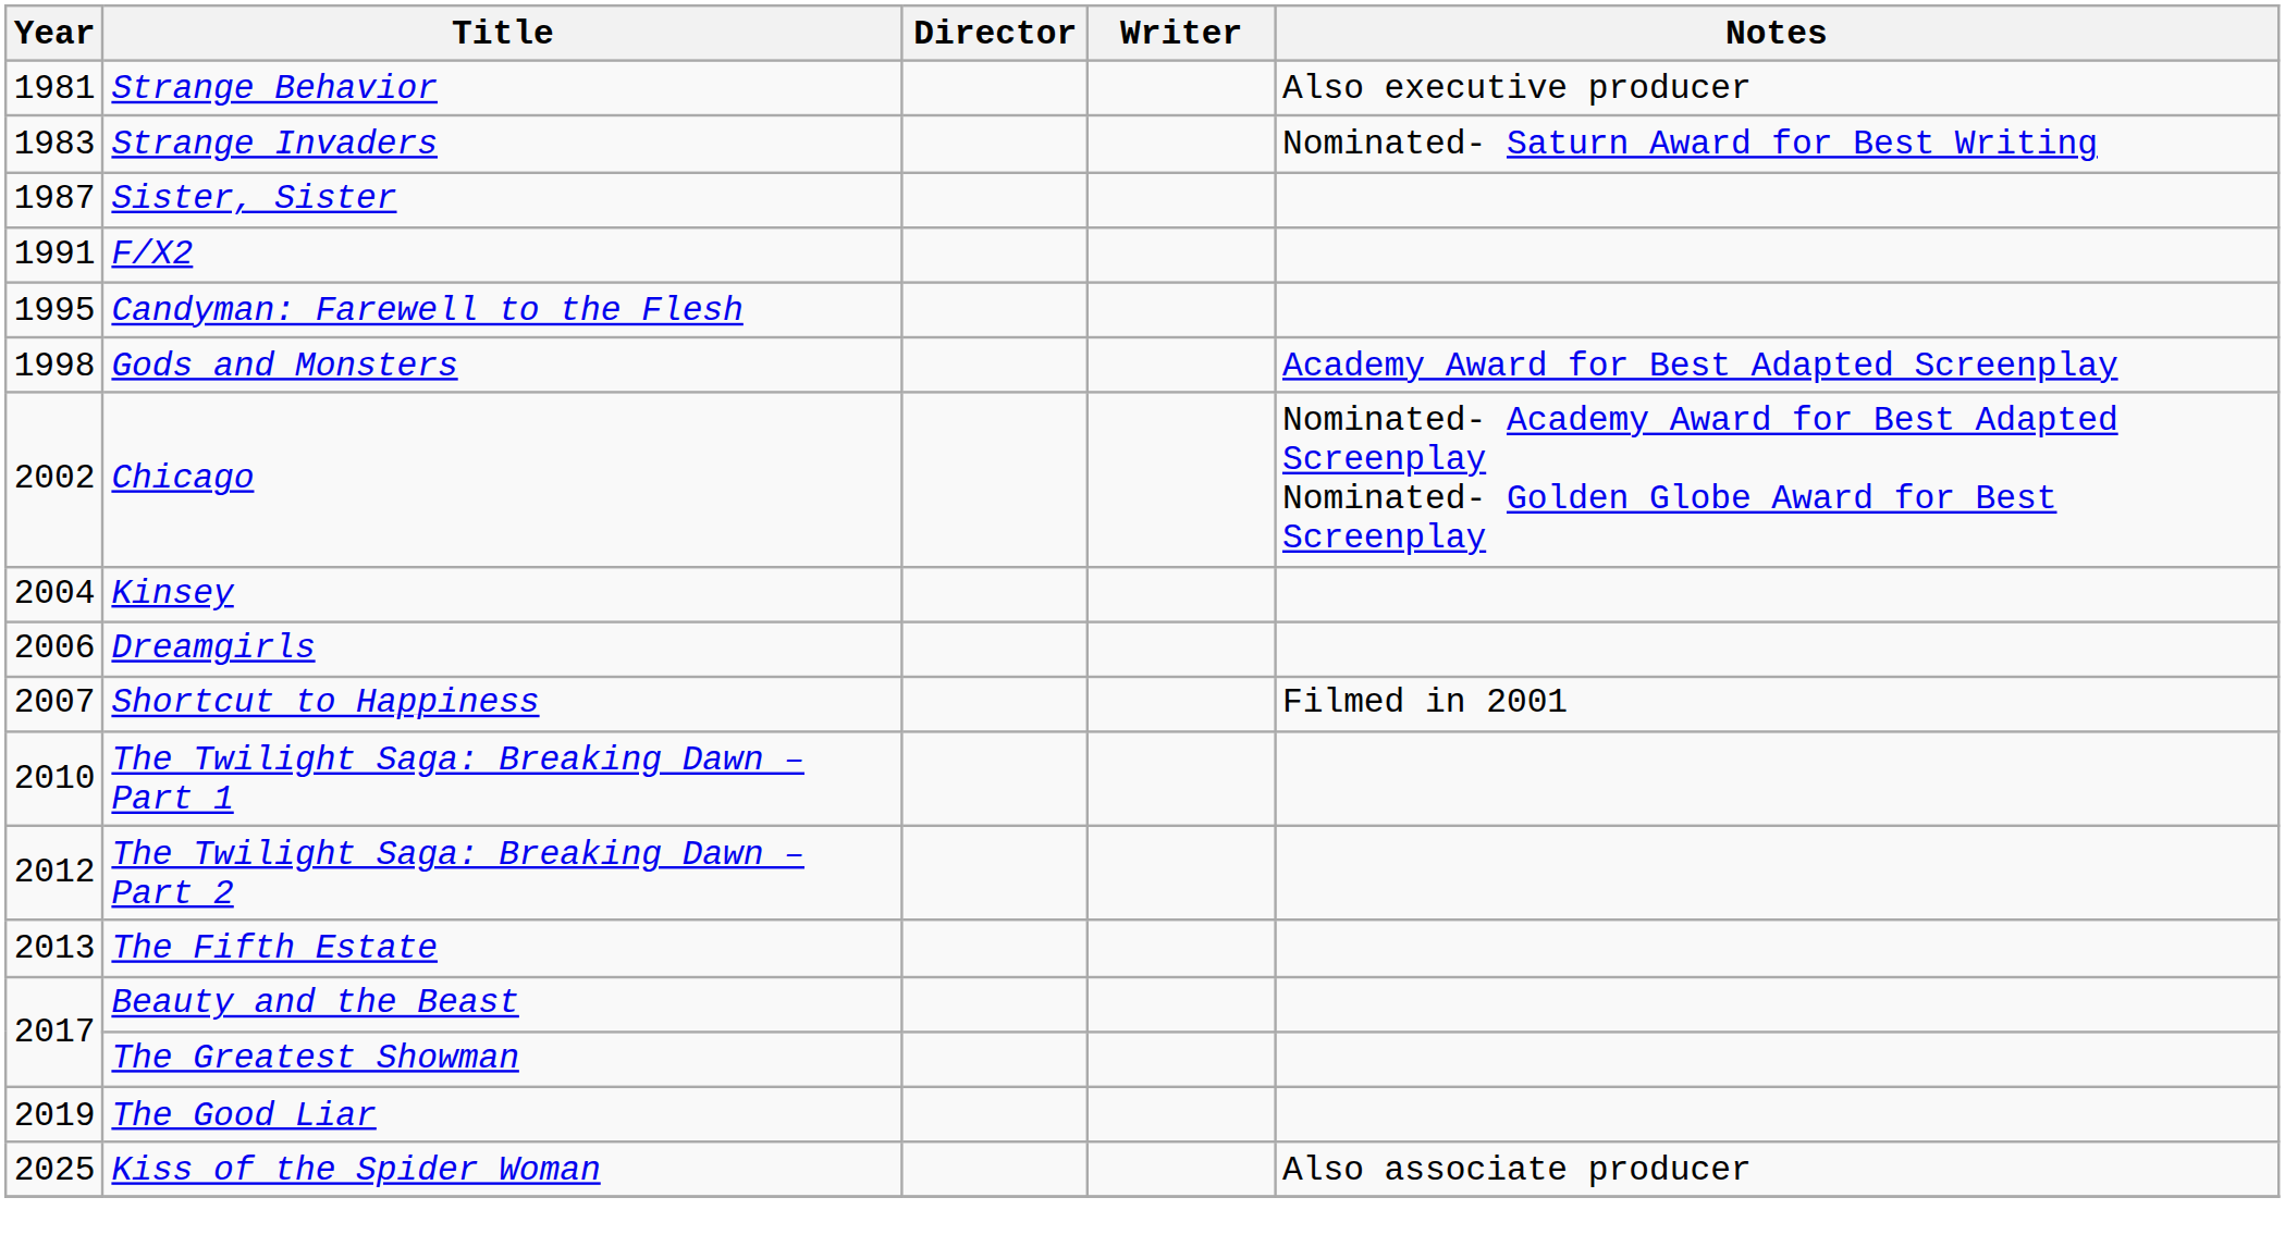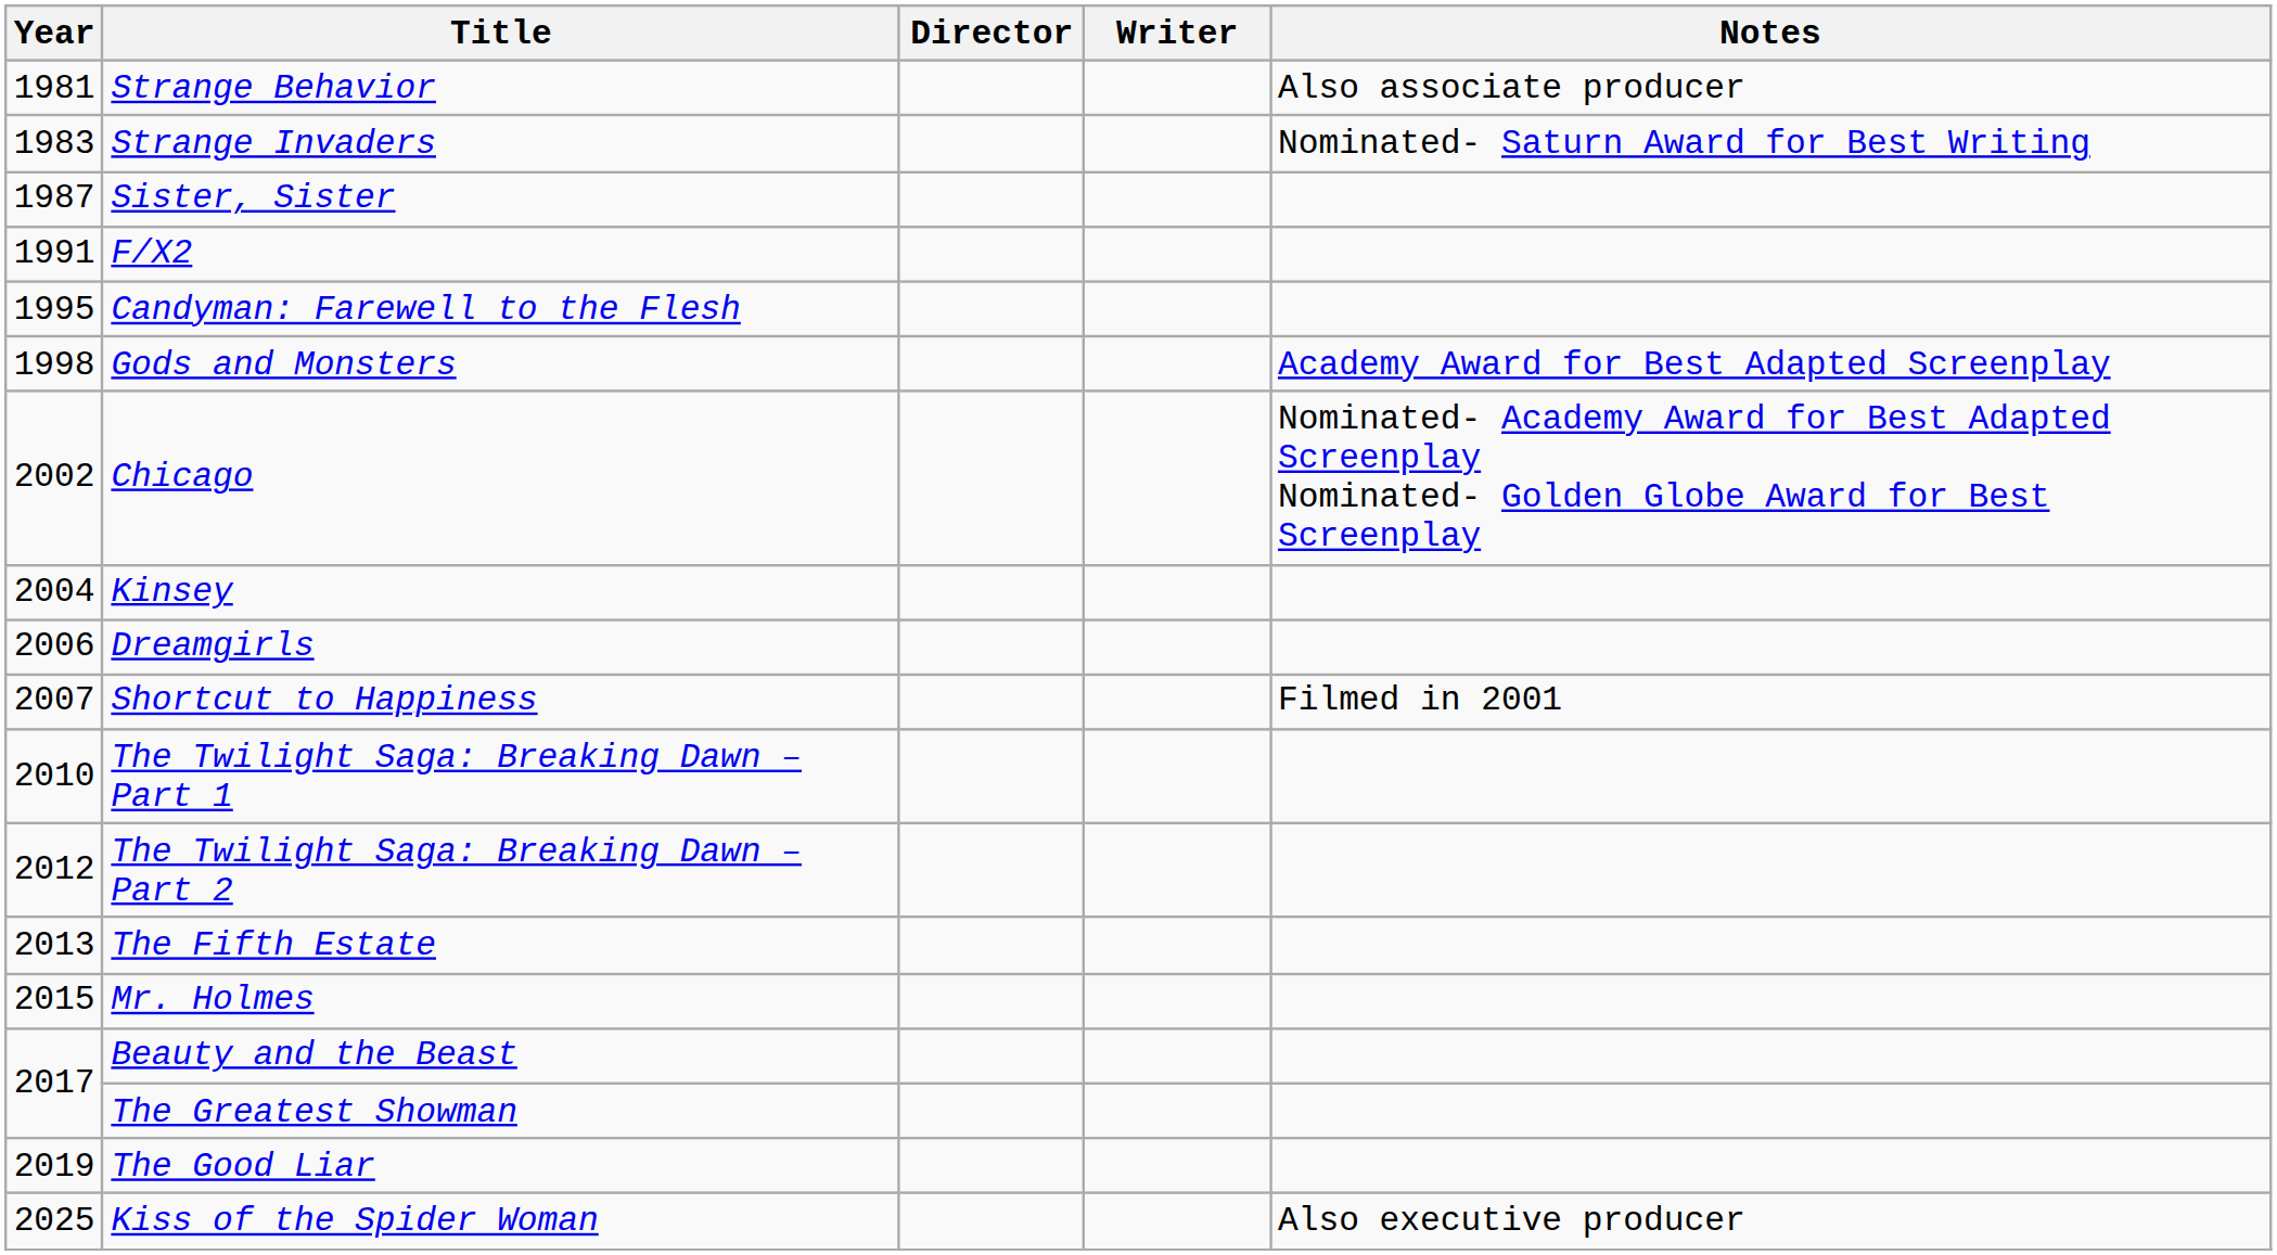 <table class="wikitable">
 <tr>
 <th>Year</th>
 <th>Title</th>
 <th width="65">Director</th>
 <th width="65">Writer</th>
 <th>Notes</th>
 </tr>
 <tr>
 <td>1981</td>
 <td><em><a href='#'>Strange Behavior</a></em></td>
 <td></td>
 <td></td>
-<td>Also executive producer</td>
+<td>Also associate producer</td>
 </tr>
 <tr>
 <td>1983</td>
 <td><em><a href='#'>Strange Invaders</a></em></td>
 <td></td>
 <td></td>
 <td>Nominated- <a href='#'>Saturn Award for Best Writing</a></td>
 </tr>
 <tr>
 <td>1987</td>
 <td><em><a href='#'>Sister, Sister</a></em></td>
 <td></td>
 <td></td>
 <td></td>
 </tr>
 <tr>
 <td>1991</td>
 <td><em><a href='#'>F/X2</a></em></td>
 <td></td>
 <td></td>
 <td></td>
 </tr>
 <tr>
 <td>1995</td>
 <td><em><a href='#'>Candyman: Farewell to the Flesh</a></em></td>
 <td></td>
 <td></td>
 <td></td>
 </tr>
 <tr>
 <td>1998</td>
 <td><em><a href='#'>Gods and Monsters</a></em></td>
 <td></td>
 <td></td>
 <td><a href='#'>Academy Award for Best Adapted Screenplay</a></td>
 </tr>
 <tr>
 <td>2002</td>
 <td><em><a href='#'>Chicago</a></em></td>
 <td></td>
 <td></td>
 <td>Nominated- <a href='#'>Academy Award for Best Adapted Screenplay</a><br>Nominated- <a href='#'>Golden Globe Award for Best Screenplay</a></td>
 </tr>
 <tr>
 <td>2004</td>
 <td><em><a href='#'>Kinsey</a></em></td>
 <td></td>
 <td></td>
 <td></td>
 </tr>
 <tr>
 <td>2006</td>
 <td><em><a href='#'>Dreamgirls</a></em></td>
 <td></td>
 <td></td>
 <td></td>
 </tr>
 <tr>
 <td>2007</td>
 <td><em><a href='#'>Shortcut to Happiness</a></em></td>
 <td></td>
 <td></td>
 <td>Filmed in 2001</td>
 </tr>
 <tr>
 <td>2010</td>
 <td><em><a href='#'>The Twilight Saga: Breaking Dawn – Part 1</a></em></td>
 <td></td>
 <td></td>
 <td></td>
 </tr>
 <tr>
 <td>2012</td>
 <td><em><a href='#'>The Twilight Saga: Breaking Dawn – Part 2</a></em></td>
 <td></td>
 <td></td>
 <td></td>
 </tr>
 <tr>
 <td>2013</td>
 <td><em><a href='#'>The Fifth Estate</a></em></td>
 <td></td>
 <td></td>
 <td></td>
 </tr>
 <tr>
+<td>2015</td>
+<td><em><a href='#'>Mr. Holmes</a></em></td>
+<td></td>
+<td></td>
+<td></td>
+</tr>
+<tr>
 <td rowspan="2">2017</td>
 <td><em><a href='#'>Beauty and the Beast</a></em></td>
 <td></td>
 <td></td>
 <td></td>
 </tr>
 <tr>
 <td><em><a href='#'>The Greatest Showman</a></em></td>
 <td></td>
 <td></td>
 <td></td>
 </tr>
 <tr>
 <td>2019</td>
 <td><em><a href='#'>The Good Liar</a></em></td>
 <td></td>
 <td></td>
 <td></td>
 </tr>
 <tr>
 <td>2025</td>
 <td><em><a href='#'>Kiss of the Spider Woman</a></em></td>
 <td></td>
 <td></td>
-<td>Also associate producer</td>
+<td>Also executive producer</td>
 </tr>
 <tr>
 </tr>
 </table>
